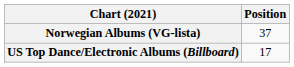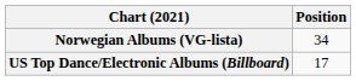 <table class="wikitable sortable plainrowheaders" style="text-align:center">
 <tr>
 <th scope="col">Chart (2021)</th>
 <th scope="col">Position</th>
 </tr>
 <tr>
 <th scope="row">Norwegian Albums (VG-lista)</th>
-<td>37</td>
+<td>34</td>
 </tr>
 <tr>
 <th scope="row">US Top Dance/Electronic Albums (<em>Billboard</em>)</th>
 <td>17</td>
 </tr>
 </table>
